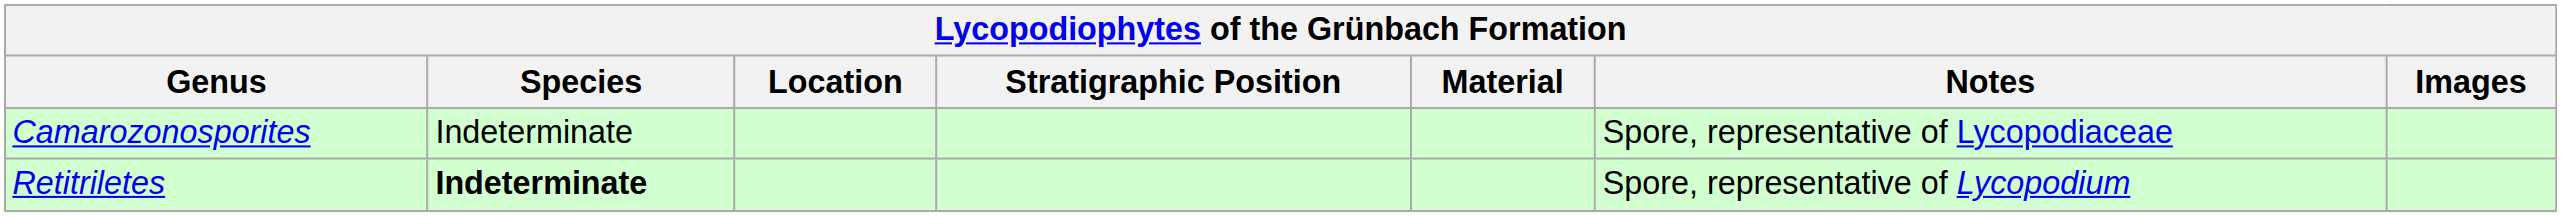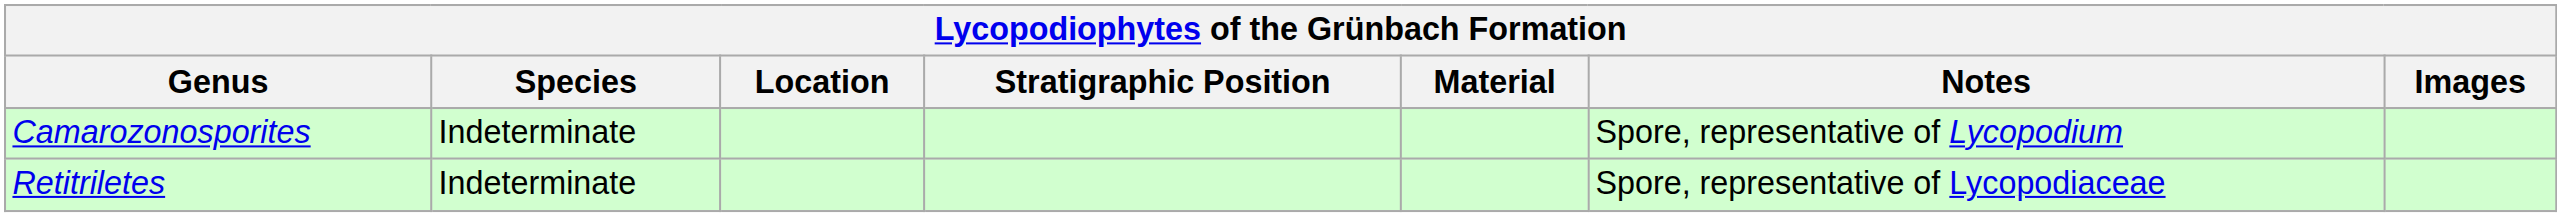 <table class="wikitable" style="margin:auto; width:100%;">
 <tr>
 <th colspan="7" style="text-align:center;"><strong><a href='#'>Lycopodiophytes</a> of the Grünbach Formation</strong></th>
 </tr>
 <tr>
 <th>Genus</th>
 <th>Species</th>
 <th>Location</th>
 <th>Stratigraphic Position</th>
 <th>Material</th>
 <th>Notes</th>
 <th>Images</th>
 </tr>
 <tr>
 <td style="background:#D1FFCF;"><em><a href='#'>Camarozonosporites</a></em></td>
 <td style="background:#D1FFCF;">Indeterminate</td>
 <td style="background:#D1FFCF;"></td>
 <td style="background:#D1FFCF;"></td>
 <td style="background:#D1FFCF;"></td>
-<td style="background:#D1FFCF;">Spore, representative of <a href='#'>Lycopodiaceae</a></td>
+<td style="background:#D1FFCF;">Spore, representative of <em><a href='#'>Lycopodium</a></em></td>
 <td style="background:#D1FFCF;"></td>
 </tr>
 <tr>
 <td style="background:#D1FFCF;"><em><a href='#'>Retitriletes</a></em></td>
-<td style="background:#D1FFCF;"><strong>Indeterminate</strong></td>
+<td style="background:#D1FFCF;">Indeterminate</td>
 <td style="background:#D1FFCF;"></td>
 <td style="background:#D1FFCF;"></td>
 <td style="background:#D1FFCF;"></td>
-<td style="background:#D1FFCF;">Spore, representative of <em><a href='#'>Lycopodium</a></em></td>
+<td style="background:#D1FFCF;">Spore, representative of <a href='#'>Lycopodiaceae</a></td>
 <td style="background:#D1FFCF;"></td>
 </tr>
 </table>
